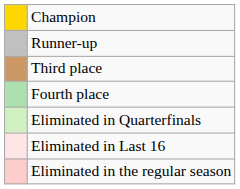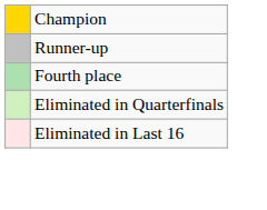 <table class="wikitable" style="font-size:90%">
 <tr>
 <td style="background:gold;">    </td>
 <td>Champion</td>
 </tr>
 <tr>
 <td style="background:silver;">    </td>
 <td>Runner-up</td>
-</tr>
-<tr>
-<td style="background:#CC9966;">    </td>
-<td>Third place</td>
 </tr>
 <tr>
 <td style="background:#ACE1AF;">    </td>
 <td>Fourth place</td>
 </tr>
 <tr>
 <td style="background:#D0F0C0;">    </td>
 <td>Eliminated in Quarterfinals</td>
 </tr>
 <tr>
 <td style="background:#ffe6e6;">    </td>
 <td>Eliminated in Last 16</td>
 </tr>
-<tr>
-<td style="background:#ffcccc;">    </td>
-<td>Eliminated in the regular season</td>
-</tr>
 </table>
